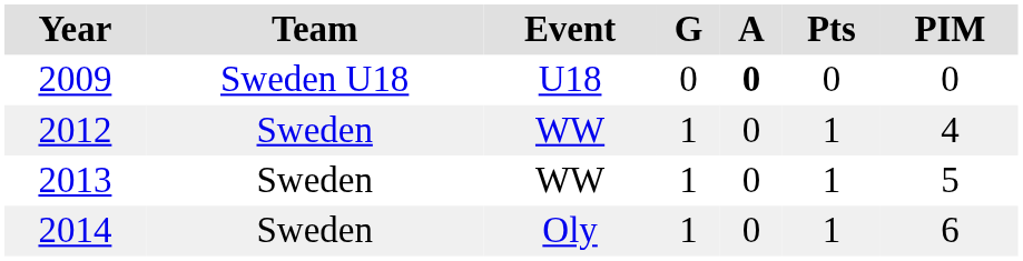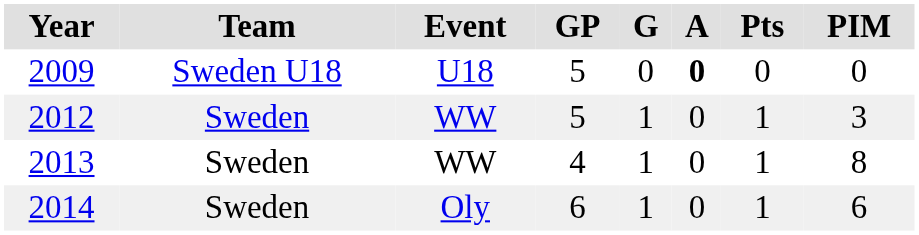 <table BORDER="0" CELLPADDING="2" CELLSPACING="0" width="35%">
 <tr ALIGN="center" bgcolor="#e0e0e0">
 <th>Year</th>
 <th>Team</th>
 <th>Event</th>
+<th>GP</th>
 <th>G</th>
 <th>A</th>
 <th>Pts</th>
 <th>PIM</th>
 </tr>
 <tr ALIGN="center">
 <td><a href='#'>2009</a></td>
 <td><a href='#'>Sweden U18</a></td>
 <td><a href='#'>U18</a></td>
+<td>5</td>
 <td>0</td>
 <td><strong>0</strong></td>
 <td>0</td>
 <td>0</td>
 </tr>
 <tr ALIGN="center" bgcolor="#f0f0f0">
 <td><a href='#'>2012</a></td>
 <td><a href='#'>Sweden</a></td>
 <td><a href='#'>WW</a></td>
+<td>5</td>
 <td>1</td>
 <td>0</td>
 <td>1</td>
-<td>4</td>
+<td>3</td>
 </tr>
 <tr ALIGN="center">
 <td><a href='#'>2013</a></td>
 <td>Sweden</td>
 <td>WW</td>
+<td>4</td>
 <td>1</td>
 <td>0</td>
 <td>1</td>
-<td>5</td>
+<td>8</td>
 </tr>
 <tr ALIGN="center" bgcolor="#f0f0f0">
 <td><a href='#'>2014</a></td>
 <td>Sweden</td>
 <td><a href='#'>Oly</a></td>
+<td>6</td>
 <td>1</td>
 <td>0</td>
 <td>1</td>
 <td>6</td>
 </tr>
 </table>
